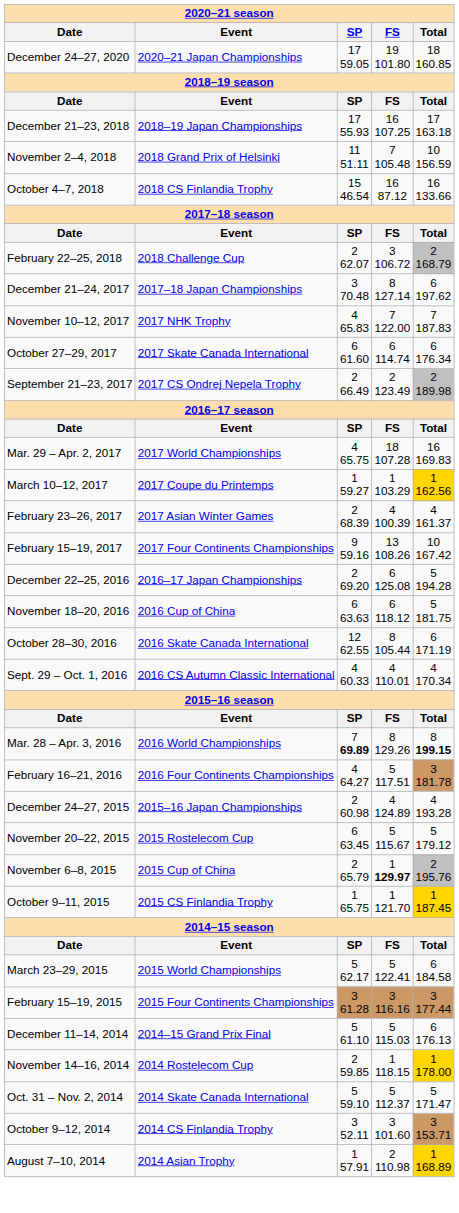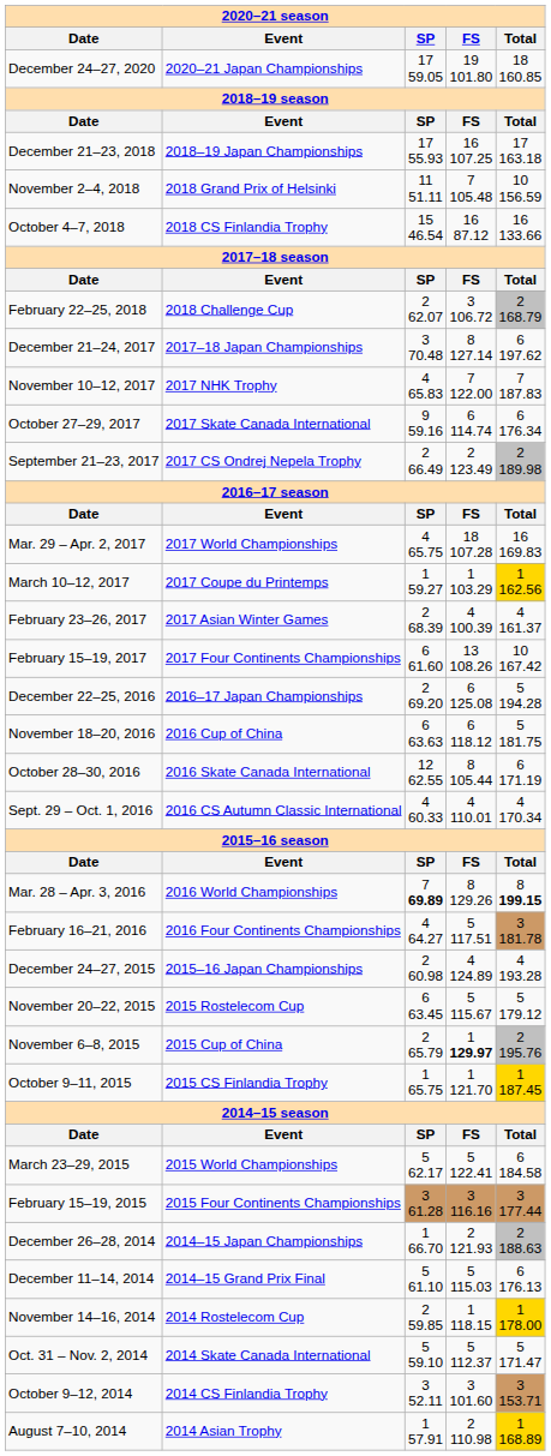 <table class="wikitable">
 <tr>
 <th style="background-color: #ffdead;" colspan=5><a href='#'>2020–21 season</a></th>
 </tr>
 <tr>
 <th>Date</th>
 <th>Event</th>
 <th><a href='#'>SP</a></th>
 <th><a href='#'>FS</a></th>
 <th>Total</th>
 </tr>
 <tr>
 <td>December 24–27, 2020</td>
 <td><a href='#'>2020–21 Japan Championships</a></td>
 <td align=center>17 <br> 59.05</td>
 <td align=center>19 <br> 101.80</td>
 <td align=center>18 <br> 160.85</td>
 </tr>
 <tr>
 <th style="background-color: #ffdead;" colspan=5><a href='#'>2018–19 season</a></th>
 </tr>
 <tr>
 <th>Date</th>
 <th>Event</th>
 <th>SP</th>
 <th>FS</th>
 <th>Total</th>
 </tr>
 <tr>
 <td>December 21–23, 2018</td>
 <td><a href='#'>2018–19 Japan Championships</a></td>
 <td align=center>17<br>55.93</td>
 <td align=center>16<br>107.25</td>
 <td align=center>17<br>163.18</td>
 </tr>
 <tr>
 <td>November 2–4, 2018</td>
 <td><a href='#'>2018 Grand Prix of Helsinki</a></td>
 <td align=center>11<br>51.11</td>
 <td align=center>7<br>105.48</td>
 <td align=center>10<br>156.59</td>
 </tr>
 <tr>
 <td>October 4–7, 2018</td>
 <td><a href='#'>2018 CS Finlandia Trophy</a></td>
 <td align=center>15<br>46.54</td>
 <td align=center>16<br>87.12</td>
 <td align=center>16<br>133.66</td>
 </tr>
 <tr>
 <th style="background-color: #ffdead;" colspan=5><a href='#'>2017–18 season</a></th>
 </tr>
 <tr>
 <th>Date</th>
 <th>Event</th>
 <th>SP</th>
 <th>FS</th>
 <th>Total</th>
 </tr>
 <tr>
 <td>February 22–25, 2018</td>
 <td><a href='#'>2018 Challenge Cup</a></td>
 <td align=center>2<br>62.07</td>
 <td align=center>3<br>106.72</td>
 <td align=center bgcolor=silver>2<br>168.79</td>
 </tr>
 <tr>
 <td>December 21–24, 2017</td>
 <td><a href='#'>2017–18 Japan Championships</a></td>
 <td align=center>3<br>70.48</td>
 <td align=center>8<br>127.14</td>
 <td align=center>6<br>197.62</td>
 </tr>
 <tr>
 <td>November 10–12, 2017</td>
 <td><a href='#'>2017 NHK Trophy</a></td>
 <td align=center>4<br>65.83</td>
 <td align=center>7<br>122.00</td>
 <td align=center>7<br>187.83</td>
 </tr>
 <tr>
 <td>October 27–29, 2017</td>
 <td><a href='#'>2017 Skate Canada International</a></td>
-<td align=center>6<br>61.60</td>
+<td align=center>9<br>59.16</td>
 <td align=center>6<br>114.74</td>
 <td align=center>6<br>176.34</td>
 </tr>
 <tr>
 <td>September 21–23, 2017</td>
 <td><a href='#'>2017 CS Ondrej Nepela Trophy</a></td>
 <td align=center>2<br>66.49</td>
 <td align=center>2<br>123.49</td>
 <td align=center bgcolor=silver>2<br>189.98</td>
 </tr>
 <tr>
 <th style="background-color: #ffdead;" colspan=5><a href='#'>2016–17 season</a></th>
 </tr>
 <tr>
 <th>Date</th>
 <th>Event</th>
 <th>SP</th>
 <th>FS</th>
 <th>Total</th>
 </tr>
 <tr>
 <td>Mar. 29 – Apr. 2, 2017</td>
 <td><a href='#'>2017 World Championships</a></td>
 <td align=center>4<br>65.75</td>
 <td align=center>18<br>107.28</td>
 <td align=center>16<br>169.83</td>
 </tr>
 <tr>
 <td>March 10–12, 2017</td>
 <td><a href='#'>2017 Coupe du Printemps</a></td>
 <td align=center>1<br>59.27</td>
 <td align=center>1<br>103.29</td>
 <td align=center bgcolor=gold>1<br>162.56</td>
 </tr>
 <tr>
 <td>February 23–26, 2017</td>
 <td><a href='#'>2017 Asian Winter Games</a></td>
 <td align=center>2<br>68.39</td>
 <td align=center>4<br>100.39</td>
 <td align=center>4<br>161.37</td>
 </tr>
 <tr>
 <td>February 15–19, 2017</td>
 <td><a href='#'>2017 Four Continents Championships</a></td>
-<td align=center>9<br>59.16</td>
+<td align=center>6<br>61.60</td>
 <td align=center>13<br>108.26</td>
 <td align=center>10<br>167.42</td>
 </tr>
 <tr>
 <td>December 22–25, 2016</td>
 <td><a href='#'>2016–17 Japan Championships</a></td>
 <td align=center>2<br>69.20</td>
 <td align=center>6<br>125.08</td>
 <td align=center>5<br>194.28</td>
 </tr>
 <tr>
 <td>November 18–20, 2016</td>
 <td><a href='#'>2016 Cup of China</a></td>
 <td align=center>6<br>63.63</td>
 <td align=center>6<br>118.12</td>
 <td align=center>5<br>181.75</td>
 </tr>
 <tr>
 <td>October 28–30, 2016</td>
 <td><a href='#'>2016 Skate Canada International</a></td>
 <td align=center>12<br>62.55</td>
 <td align=center>8<br>105.44</td>
 <td align=center>6<br>171.19</td>
 </tr>
 <tr>
 <td>Sept. 29 – Oct. 1, 2016</td>
 <td><a href='#'>2016 CS Autumn Classic International</a></td>
 <td align=center>4<br>60.33</td>
 <td align=center>4<br>110.01</td>
 <td align=center>4<br>170.34</td>
 </tr>
 <tr>
 <th style="background-color: #ffdead;" colspan=5><a href='#'>2015–16 season</a></th>
 </tr>
 <tr>
 <th>Date</th>
 <th>Event</th>
 <th>SP</th>
 <th>FS</th>
 <th>Total</th>
 </tr>
 <tr>
 <td>Mar. 28 – Apr. 3, 2016</td>
 <td><a href='#'>2016 World Championships</a></td>
 <td align=center>7<br><strong>69.89</strong></td>
 <td align=center>8<br>129.26</td>
 <td align=center>8<br><strong>199.15</strong></td>
 </tr>
 <tr>
 <td>February 16–21, 2016</td>
 <td><a href='#'>2016 Four Continents Championships</a></td>
 <td align=center>4<br>64.27</td>
 <td align=center>5<br>117.51</td>
 <td align=center bgcolor=cc9966>3<br>181.78</td>
 </tr>
 <tr>
 <td>December 24–27, 2015</td>
 <td><a href='#'>2015–16 Japan Championships</a></td>
 <td align=center>2<br>60.98</td>
 <td align=center>4<br>124.89</td>
 <td align=center>4<br>193.28</td>
 </tr>
 <tr>
 <td>November 20–22, 2015</td>
 <td><a href='#'>2015 Rostelecom Cup</a></td>
 <td align=center>6<br>63.45</td>
 <td align=center>5<br>115.67</td>
 <td align=center>5<br>179.12</td>
 </tr>
 <tr>
 <td>November 6–8, 2015</td>
 <td><a href='#'>2015 Cup of China</a></td>
 <td align=center>2<br>65.79</td>
 <td align=center>1<br><strong>129.97</strong></td>
 <td align=center bgcolor=silver>2<br>195.76</td>
 </tr>
 <tr>
 <td>October 9–11, 2015</td>
 <td><a href='#'>2015 CS Finlandia Trophy</a></td>
 <td align=center>1<br>65.75</td>
 <td align=center>1<br>121.70</td>
 <td align=center bgcolor=gold>1<br>187.45</td>
 </tr>
 <tr>
 <th style="background-color: #ffdead;" colspan=5><a href='#'>2014–15 season</a></th>
 </tr>
 <tr>
 <th>Date</th>
 <th>Event</th>
 <th>SP</th>
 <th>FS</th>
 <th>Total</th>
 </tr>
 <tr>
 <td>March 23–29, 2015</td>
 <td><a href='#'>2015 World Championships</a></td>
 <td align=center>5<br>62.17</td>
 <td align=center>5<br>122.41</td>
 <td align=center>6<br>184.58</td>
 </tr>
 <tr>
 <td>February 15–19, 2015</td>
 <td><a href='#'>2015 Four Continents Championships</a></td>
 <td align=center bgcolor=cc9966>3<br>61.28</td>
 <td align=center bgcolor=cc9966>3<br>116.16</td>
 <td align=center bgcolor=cc9966>3<br>177.44</td>
 </tr>
 <tr>
+<td>December 26–28, 2014</td>
+<td><a href='#'>2014–15 Japan Championships</a></td>
+<td align=center>1<br>66.70</td>
+<td align=center>2<br>121.93</td>
+<td align=center bgcolor=silver>2<br>188.63</td>
+</tr>
+<tr>
 <td>December 11–14, 2014</td>
 <td><a href='#'>2014–15 Grand Prix Final</a></td>
 <td align=center>5<br>61.10</td>
 <td align=center>5<br>115.03</td>
 <td align=center>6<br>176.13</td>
 </tr>
 <tr>
 <td>November 14–16, 2014</td>
 <td><a href='#'>2014 Rostelecom Cup</a></td>
 <td align=center>2<br>59.85</td>
 <td align=center>1<br>118.15</td>
 <td align=center bgcolor=gold>1<br>178.00</td>
 </tr>
 <tr>
 <td>Oct. 31 – Nov. 2, 2014</td>
 <td><a href='#'>2014 Skate Canada International</a></td>
 <td align=center>5<br>59.10</td>
 <td align=center>5<br>112.37</td>
 <td align=center>5<br>171.47</td>
 </tr>
 <tr>
 <td>October 9–12, 2014</td>
 <td><a href='#'>2014 CS Finlandia Trophy</a></td>
 <td align=center>3<br>52.11</td>
 <td align=center>3<br>101.60</td>
 <td align=center bgcolor=cc9966>3<br>153.71</td>
 </tr>
 <tr>
 <td>August 7–10, 2014</td>
 <td><a href='#'>2014 Asian Trophy</a></td>
 <td align=center>1<br>57.91</td>
 <td align=center>2<br>110.98</td>
 <td align=center bgcolor=gold>1<br>168.89</td>
 </tr>
 </table>
